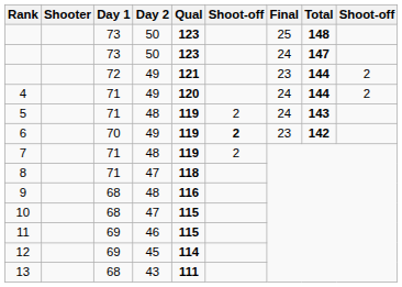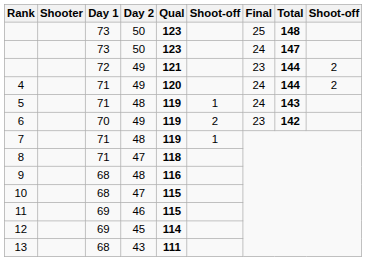 <table class="wikitable sortable" style="text-align: center">
 <tr>
 <th>Rank</th>
 <th>Shooter</th>
 <th>Day 1</th>
 <th>Day 2</th>
 <th>Qual</th>
 <th>Shoot-off</th>
 <th>Final</th>
 <th>Total</th>
 <th>Shoot-off</th>
 </tr>
 <tr>
 <td></td>
 <td align=left></td>
 <td>73</td>
 <td>50</td>
 <td><strong>123</strong></td>
 <td></td>
 <td>25</td>
 <td><strong>148</strong></td>
 <td></td>
 </tr>
 <tr>
 <td></td>
 <td align=left></td>
 <td>73</td>
 <td>50</td>
 <td><strong>123</strong></td>
 <td></td>
 <td>24</td>
 <td><strong>147</strong></td>
 <td></td>
 </tr>
 <tr>
 <td></td>
 <td align=left></td>
 <td>72</td>
 <td>49</td>
 <td><strong>121</strong></td>
 <td></td>
 <td>23</td>
 <td><strong>144</strong></td>
 <td>2</td>
 </tr>
 <tr>
 <td>4</td>
 <td align=left></td>
 <td>71</td>
 <td>49</td>
 <td><strong>120</strong></td>
 <td></td>
 <td>24</td>
 <td><strong>144</strong></td>
 <td>2</td>
 </tr>
 <tr>
 <td>5</td>
 <td align=left></td>
 <td>71</td>
 <td>48</td>
 <td><strong>119</strong></td>
-<td>2</td>
+<td>1</td>
 <td>24</td>
 <td><strong>143</strong></td>
 <td></td>
 </tr>
 <tr>
 <td>6</td>
 <td align=left></td>
 <td>70</td>
 <td>49</td>
 <td><strong>119</strong></td>
-<td><strong>2</strong></td>
+<td>2</td>
 <td>23</td>
 <td><strong>142</strong></td>
 <td></td>
 </tr>
 <tr>
 <td>7</td>
 <td align=left></td>
 <td>71</td>
 <td>48</td>
 <td><strong>119</strong></td>
-<td>2</td>
+<td>1</td>
 </tr>
 <tr>
 <td>8</td>
 <td align=left></td>
 <td>71</td>
 <td>47</td>
 <td><strong>118</strong></td>
 <td></td>
 </tr>
 <tr>
 <td>9</td>
 <td align=left></td>
 <td>68</td>
 <td>48</td>
 <td><strong>116</strong></td>
 <td></td>
 </tr>
 <tr>
 <td>10</td>
 <td align=left></td>
 <td>68</td>
 <td>47</td>
 <td><strong>115</strong></td>
 <td></td>
 </tr>
 <tr>
 <td>11</td>
 <td align=left></td>
 <td>69</td>
 <td>46</td>
 <td><strong>115</strong></td>
 <td></td>
 </tr>
 <tr>
 <td>12</td>
 <td align=left></td>
 <td>69</td>
 <td>45</td>
 <td><strong>114</strong></td>
 <td></td>
 </tr>
 <tr>
 <td>13</td>
 <td align=left></td>
 <td>68</td>
 <td>43</td>
 <td><strong>111</strong></td>
 <td></td>
 </tr>
 </table>
